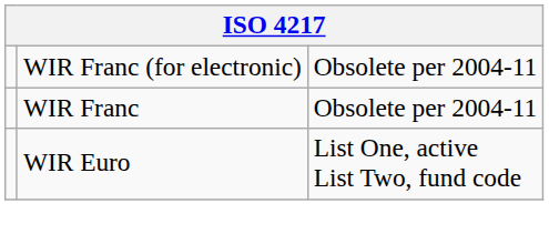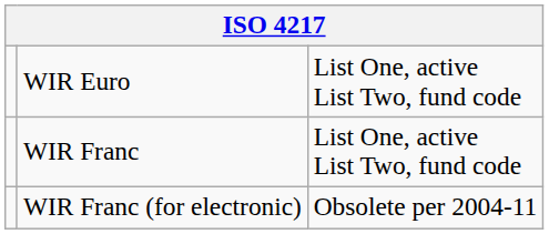 <table class="wikitable">
 <tr>
 <th colspan="3"><a href='#'>ISO 4217</a></th>
 </tr>
 <tr>
 <td></td>
-<td>WIR Franc (for electronic)</td>
-<td>Obsolete per 2004-11</td>
+<td>WIR Euro</td>
+<td>List One, active<br>List Two, fund code</td>
 </tr>
 <tr>
 <td></td>
 <td>WIR Franc</td>
-<td>Obsolete per 2004-11</td>
+<td>List One, active<br>List Two, fund code</td>
 </tr>
 <tr>
 <td></td>
-<td>WIR Euro</td>
-<td>List One, active<br>List Two, fund code</td>
+<td>WIR Franc (for electronic)</td>
+<td>Obsolete per 2004-11</td>
 </tr>
 </table>
